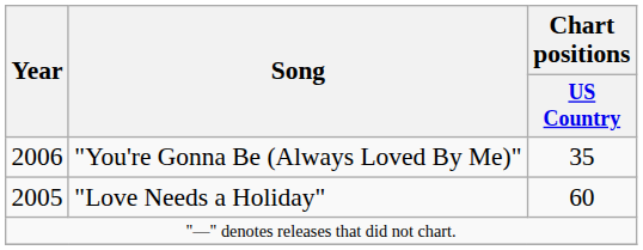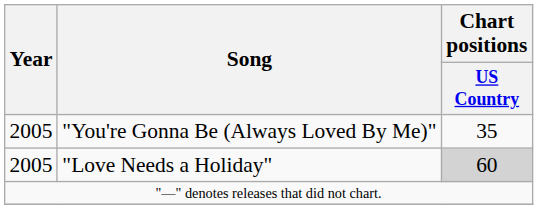 <table class="wikitable" style="text-align:center;">
 <tr>
 <th rowspan="2">Year</th>
 <th rowspan="2">Song</th>
 <th colspan="1">Chart positions</th>
 </tr>
 <tr style="font-size:smaller;">
 <th width="45"><a href='#'>US Country</a></th>
 </tr>
 <tr>
-<td>2006</td>
+<td>2005</td>
 <td align="left">"You're Gonna Be (Always Loved By Me)"</td>
 <td>35</td>
 </tr>
 <tr>
 <td>2005</td>
 <td align="left">"Love Needs a Holiday"</td>
-<td>60</td>
+<td style="background: lightgrey;">60</td>
 </tr>
 <tr>
 <td align="center" colspan="3" style="font-size: 8pt">"—" denotes releases that did not chart.</td>
 </tr>
 <tr>
 </tr>
 </table>
